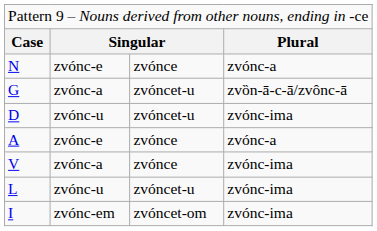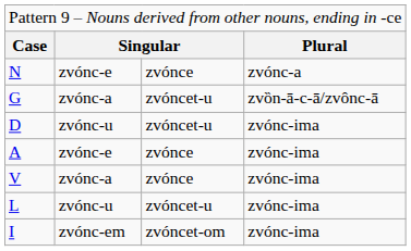 <table class="wikitable">
 <tr>
 <td colspan="5">Pattern 9 – <em>Nouns derived from other nouns, ending in -</em>ce</td>
 </tr>
 <tr>
 <th>Case</th>
 <th colspan="2">Singular</th>
 <th>Plural</th>
 </tr>
 <tr>
 <td><a href='#'>N</a></td>
 <td>zvónc-e</td>
 <td>zvónce</td>
 <td>zvónc-a</td>
 </tr>
 <tr>
 <td><a href='#'>G</a></td>
 <td>zvónc-a</td>
 <td>zvóncet-u</td>
 <td>zvȍn-ā-c-ā/zvônc-ā</td>
 </tr>
 <tr>
 <td><a href='#'>D</a></td>
 <td>zvónc-u</td>
 <td>zvóncet-u</td>
 <td>zvónc-ima</td>
 </tr>
 <tr>
 <td><a href='#'>A</a></td>
 <td>zvónc-e</td>
 <td>zvónce</td>
-<td>zvónc-a</td>
+<td>zvónc-ima</td>
 </tr>
 <tr>
 <td><a href='#'>V</a></td>
 <td>zvónc-a</td>
 <td>zvónce</td>
 <td>zvónc-ima</td>
 </tr>
 <tr>
 <td><a href='#'>L</a></td>
 <td>zvónc-u</td>
 <td>zvóncet-u</td>
 <td>zvónc-ima</td>
 </tr>
 <tr>
 <td><a href='#'>I</a></td>
 <td>zvónc-em</td>
 <td>zvóncet-om</td>
 <td>zvónc-ima</td>
 </tr>
 </table>
